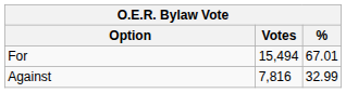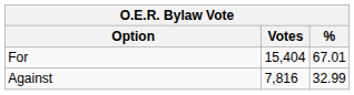 <table class="wikitable">
 <tr>
 <th colspan="3">O.E.R. Bylaw Vote</th>
 </tr>
 <tr>
 <th style="width: 300px">Option</th>
 <th style="width: 50px">Votes</th>
 <th style="width: 40px">%</th>
 </tr>
 <tr>
 <td>For</td>
-<td>15,494</td>
+<td>15,404</td>
 <td>67.01</td>
 </tr>
 <tr>
 <td>Against</td>
 <td>7,816</td>
 <td>32.99</td>
 </tr>
 </table>
